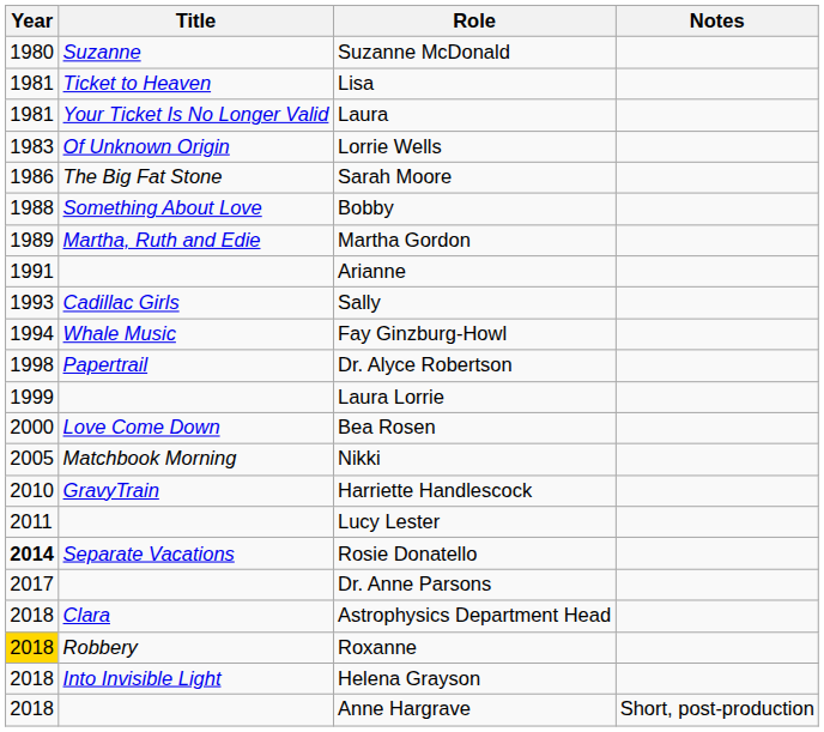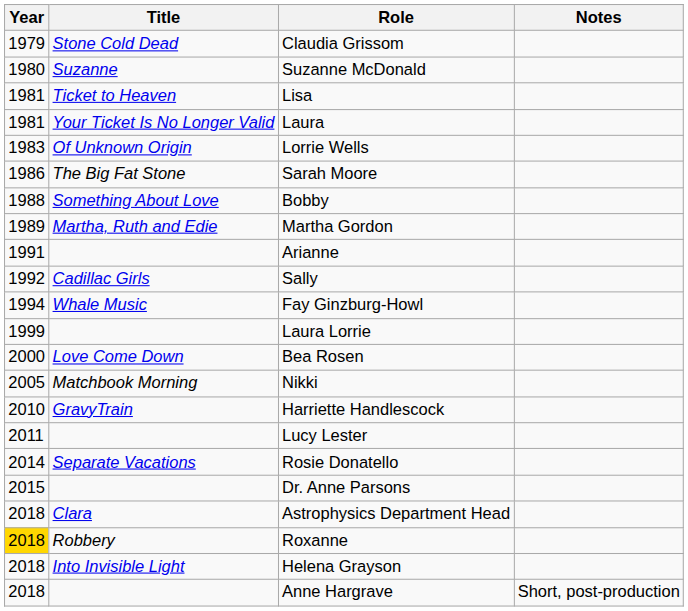 <table class="wikitable sortable">
 <tr>
 <th>Year</th>
 <th>Title</th>
 <th>Role</th>
 <th class="unsortable">Notes</th>
+</tr>
+<tr>
+<td>1979</td>
+<td><em><a href='#'>Stone Cold Dead</a></em></td>
+<td>Claudia Grissom</td>
+<td></td>
 </tr>
 <tr>
 <td>1980</td>
 <td><em><a href='#'>Suzanne</a></em></td>
 <td>Suzanne McDonald</td>
 <td></td>
 </tr>
 <tr>
 <td>1981</td>
 <td><em><a href='#'>Ticket to Heaven</a></em></td>
 <td>Lisa</td>
 <td></td>
 </tr>
 <tr>
 <td>1981</td>
 <td><em><a href='#'>Your Ticket Is No Longer Valid</a></em></td>
 <td>Laura</td>
 <td></td>
 </tr>
 <tr>
 <td>1983</td>
 <td><em><a href='#'>Of Unknown Origin</a></em></td>
 <td>Lorrie Wells</td>
 <td></td>
 </tr>
 <tr>
 <td>1986</td>
 <td data-sort-value="Big Fat Stone, The"><em>The Big Fat Stone</em></td>
 <td>Sarah Moore</td>
 <td></td>
 </tr>
 <tr>
 <td>1988</td>
 <td><em><a href='#'>Something About Love</a></em></td>
 <td>Bobby</td>
 <td></td>
 </tr>
 <tr>
 <td>1989</td>
 <td><em><a href='#'>Martha, Ruth and Edie</a></em></td>
 <td>Martha Gordon</td>
 <td></td>
 </tr>
 <tr>
 <td>1991</td>
 <td><em></em></td>
 <td>Arianne</td>
 <td></td>
 </tr>
 <tr>
-<td>1993</td>
+<td>1992</td>
 <td><em><a href='#'>Cadillac Girls</a></em></td>
 <td>Sally</td>
 <td></td>
 </tr>
 <tr>
 <td>1994</td>
 <td><em><a href='#'>Whale Music</a></em></td>
 <td>Fay Ginzburg-Howl</td>
-<td></td>
-</tr>
-<tr>
-<td>1998</td>
-<td><em><a href='#'>Papertrail</a></em></td>
-<td>Dr. Alyce Robertson</td>
 <td></td>
 </tr>
 <tr>
 <td>1999</td>
 <td><em></em></td>
 <td>Laura Lorrie</td>
 <td></td>
 </tr>
 <tr>
 <td>2000</td>
 <td><em><a href='#'>Love Come Down</a></em></td>
 <td>Bea Rosen</td>
 <td></td>
 </tr>
 <tr>
 <td>2005</td>
 <td><em>Matchbook Morning</em></td>
 <td>Nikki</td>
 <td></td>
 </tr>
 <tr>
 <td>2010</td>
 <td><em><a href='#'>GravyTrain</a></em></td>
 <td>Harriette Handlescock</td>
 <td></td>
 </tr>
 <tr>
 <td>2011</td>
 <td><em></em></td>
 <td>Lucy Lester</td>
 <td></td>
 </tr>
 <tr>
-<td><strong>2014</strong></td>
+<td>2014</td>
 <td><em><a href='#'>Separate Vacations</a></em></td>
 <td>Rosie Donatello</td>
 <td></td>
 </tr>
 <tr>
-<td>2017</td>
+<td>2015</td>
 <td><em></em></td>
 <td>Dr. Anne Parsons</td>
 <td></td>
 </tr>
 <tr>
 <td>2018</td>
 <td><em><a href='#'>Clara</a></em></td>
 <td>Astrophysics Department Head</td>
 <td></td>
 </tr>
 <tr>
 <td style="background: gold;">2018</td>
 <td><em>Robbery</em></td>
 <td>Roxanne</td>
 <td></td>
 </tr>
 <tr>
 <td>2018</td>
 <td><em><a href='#'>Into Invisible Light</a></em></td>
 <td>Helena Grayson</td>
 <td></td>
 </tr>
 <tr>
 <td>2018</td>
 <td><em></em></td>
 <td>Anne Hargrave</td>
 <td>Short, post-production</td>
 </tr>
 </table>
